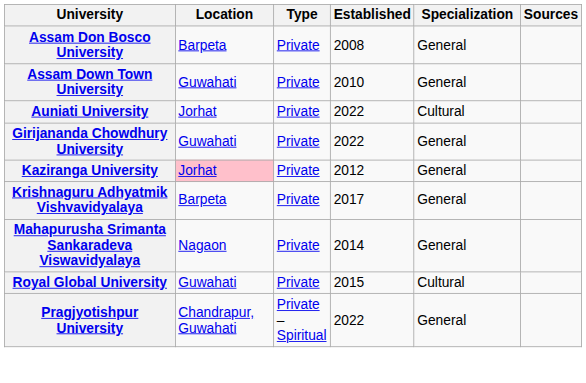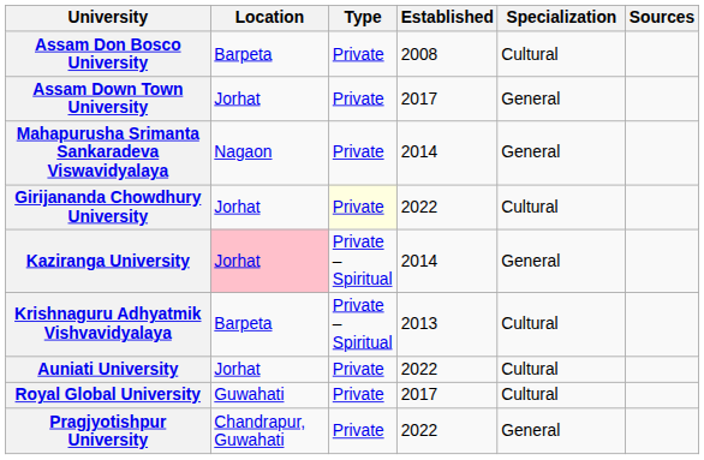 <table class="wikitable sortable collapsible plainrowheaders" border="1" style="text-align:left; width:76%">
 <tr>
 <th scope="col" style="width: 40%;">University</th>
 <th scope="col" style="width: 20%;">Location</th>
 <th scope="col" style="width: 10%;">Type</th>
 <th scope="col" style="width: 10%;">Established</th>
 <th scope="col" style="width: 20%;">Specialization</th>
 <th scope="col" style="width: 05%;" class="unsortable">Sources</th>
 </tr>
 <tr>
 <th scope="row"><a href='#'>Assam Don Bosco University</a></th>
 <td><a href='#'>Barpeta</a></td>
 <td><a href='#'>Private</a></td>
 <td>2008</td>
-<td>General</td>
+<td>Cultural</td>
 </tr>
 <tr>
 <th scope="row"><a href='#'>Assam Down Town University</a></th>
-<td><a href='#'>Guwahati</a></td>
-<td><a href='#'>Private</a></td>
-<td>2010</td>
-<td>General</td>
-<td></td>
-</tr>
-<tr>
-<th scope="row"><a href='#'>Auniati University</a></th>
 <td><a href='#'>Jorhat</a></td>
-<td><a href='#'>Private</a></td>
-<td>2022</td>
-<td>Cultural</td>
-<td></td>
-</tr>
-<tr>
-<th scope="row"><a href='#'>Girijananda Chowdhury University</a></th>
-<td><a href='#'>Guwahati</a></td>
-<td><a href='#'>Private</a></td>
-<td>2022</td>
-<td>General</td>
-<td></td>
-</tr>
-<tr>
-<th scope="row"><a href='#'>Kaziranga University</a></th>
-<td style="background: pink;"><a href='#'>Jorhat</a></td>
-<td><a href='#'>Private</a></td>
-<td>2012</td>
-<td>General</td>
-<td></td>
-</tr>
-<tr>
-<th scope="row"><a href='#'>Krishnaguru Adhyatmik Vishvavidyalaya </a></th>
-<td><a href='#'>Barpeta</a></td>
 <td><a href='#'>Private</a></td>
 <td>2017</td>
 <td>General</td>
 <td></td>
 </tr>
 <tr>
 <th scope="row"><a href='#'>Mahapurusha Srimanta Sankaradeva Viswavidyalaya</a></th>
 <td><a href='#'>Nagaon</a></td>
 <td><a href='#'>Private</a></td>
 <td>2014</td>
 <td>General</td>
 <td></td>
 </tr>
 <tr>
+<th scope="row"><a href='#'>Girijananda Chowdhury University</a></th>
+<td><a href='#'>Jorhat</a></td>
+<td style="background: lightyellow;"><a href='#'>Private</a></td>
+<td>2022</td>
+<td>Cultural</td>
+<td></td>
+</tr>
+<tr>
+<th scope="row"><a href='#'>Kaziranga University</a></th>
+<td style="background: pink;"><a href='#'>Jorhat</a></td>
+<td><a href='#'>Private</a> – <a href='#'>Spiritual</a></td>
+<td>2014</td>
+<td>General</td>
+<td></td>
+</tr>
+<tr>
+<th scope="row"><a href='#'>Krishnaguru Adhyatmik Vishvavidyalaya </a></th>
+<td><a href='#'>Barpeta</a></td>
+<td><a href='#'>Private</a> – <a href='#'>Spiritual</a></td>
+<td>2013</td>
+<td>Cultural</td>
+<td></td>
+</tr>
+<tr>
+<th scope="row"><a href='#'>Auniati University</a></th>
+<td><a href='#'>Jorhat</a></td>
+<td><a href='#'>Private</a></td>
+<td>2022</td>
+<td>Cultural</td>
+<td></td>
+</tr>
+<tr>
 <th scope="row"><a href='#'>Royal Global University</a></th>
 <td><a href='#'>Guwahati</a></td>
 <td><a href='#'>Private</a></td>
-<td>2015</td>
+<td>2017</td>
 <td>Cultural</td>
 <td></td>
 </tr>
 <tr>
 <th scope="row"><a href='#'>Pragjyotishpur University</a></th>
 <td><a href='#'>Chandrapur, Guwahati</a></td>
-<td><a href='#'>Private</a> – <a href='#'>Spiritual</a></td>
+<td><a href='#'>Private</a></td>
 <td>2022</td>
 <td>General</td>
 <td></td>
 </tr>
 </table>
